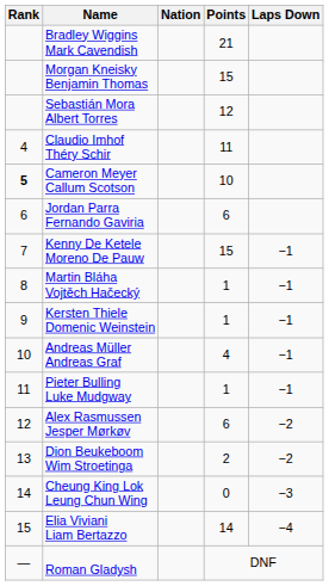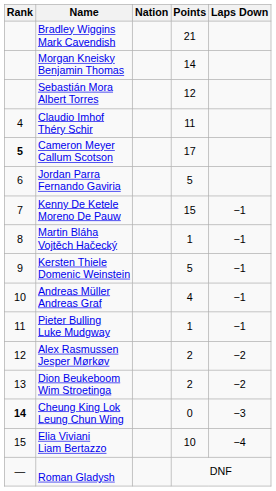 <table class="wikitable sortable" style="text-align:center">
 <tr>
 <th>Rank</th>
 <th>Name</th>
 <th>Nation</th>
 <th>Points</th>
 <th>Laps Down</th>
 </tr>
 <tr>
 <td></td>
 <td align=left><a href='#'>Bradley Wiggins</a><br><a href='#'>Mark Cavendish</a></td>
 <td align=left></td>
 <td>21</td>
 <td></td>
 </tr>
 <tr>
 <td></td>
 <td align=left><a href='#'>Morgan Kneisky</a><br><a href='#'>Benjamin Thomas</a></td>
 <td align=left></td>
-<td>15</td>
+<td>14</td>
 <td></td>
 </tr>
 <tr>
 <td></td>
 <td align=left><a href='#'>Sebastián Mora</a><br><a href='#'>Albert Torres</a></td>
 <td align=left></td>
 <td>12</td>
 <td></td>
 </tr>
 <tr>
 <td>4</td>
 <td align=left><a href='#'>Claudio Imhof</a><br><a href='#'>Théry Schir</a></td>
 <td align=left></td>
 <td>11</td>
 <td></td>
 </tr>
 <tr>
 <td><strong>5</strong></td>
 <td align=left><a href='#'>Cameron Meyer</a><br><a href='#'>Callum Scotson</a></td>
 <td align=left></td>
-<td>10</td>
+<td>17</td>
 <td></td>
 </tr>
 <tr>
 <td>6</td>
 <td align=left><a href='#'>Jordan Parra</a><br><a href='#'>Fernando Gaviria</a></td>
 <td align=left></td>
-<td>6</td>
+<td>5</td>
 <td></td>
 </tr>
 <tr>
 <td>7</td>
 <td align=left><a href='#'>Kenny De Ketele</a><br><a href='#'>Moreno De Pauw</a></td>
 <td align=left></td>
 <td>15</td>
 <td>−1</td>
 </tr>
 <tr>
 <td>8</td>
 <td align=left><a href='#'>Martin Bláha</a><br><a href='#'>Vojtěch Hačecký</a></td>
 <td align=left></td>
 <td>1</td>
 <td>−1</td>
 </tr>
 <tr>
 <td>9</td>
 <td align=left><a href='#'>Kersten Thiele</a><br><a href='#'>Domenic Weinstein</a></td>
 <td align=left></td>
-<td>1</td>
+<td>5</td>
 <td>−1</td>
 </tr>
 <tr>
 <td>10</td>
 <td align=left><a href='#'>Andreas Müller</a><br><a href='#'>Andreas Graf</a></td>
 <td align=left></td>
 <td>4</td>
 <td>−1</td>
 </tr>
 <tr>
 <td>11</td>
 <td align=left><a href='#'>Pieter Bulling</a><br><a href='#'>Luke Mudgway</a></td>
 <td align=left></td>
 <td>1</td>
 <td>−1</td>
 </tr>
 <tr>
 <td>12</td>
 <td align=left><a href='#'>Alex Rasmussen</a><br><a href='#'>Jesper Mørkøv</a></td>
 <td align=left></td>
-<td>6</td>
+<td>2</td>
 <td>−2</td>
 </tr>
 <tr>
 <td>13</td>
 <td align=left><a href='#'>Dion Beukeboom</a><br><a href='#'>Wim Stroetinga</a></td>
 <td align=left></td>
 <td>2</td>
 <td>−2</td>
 </tr>
 <tr>
-<td>14</td>
+<td><strong>14</strong></td>
 <td align=left><a href='#'>Cheung King Lok</a><br><a href='#'>Leung Chun Wing</a></td>
 <td align=left></td>
 <td>0</td>
 <td>−3</td>
 </tr>
 <tr>
 <td>15</td>
 <td align=left><a href='#'>Elia Viviani</a><br><a href='#'>Liam Bertazzo</a></td>
 <td align=left></td>
-<td>14</td>
+<td>10</td>
 <td>−4</td>
 </tr>
 <tr>
 <td>—</td>
 <td align=left><br><a href='#'>Roman Gladysh</a></td>
 <td align=left></td>
 <td colspan=2>DNF</td>
 </tr>
 </table>
